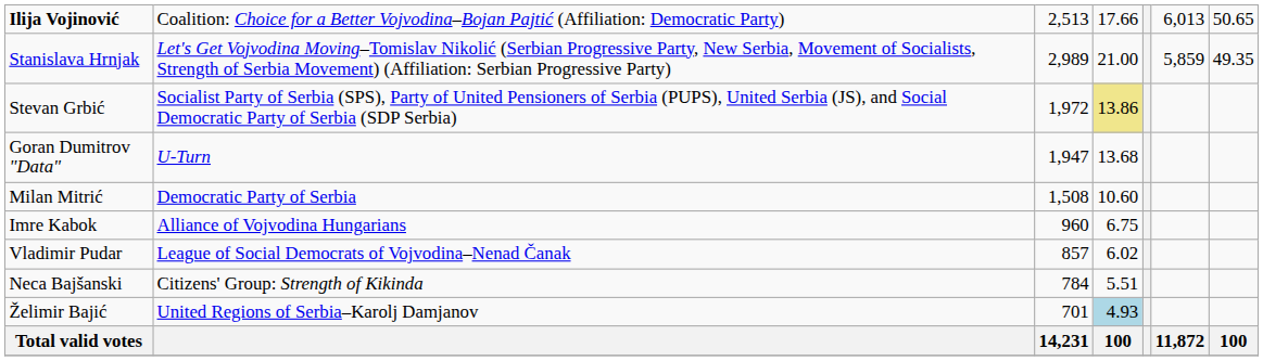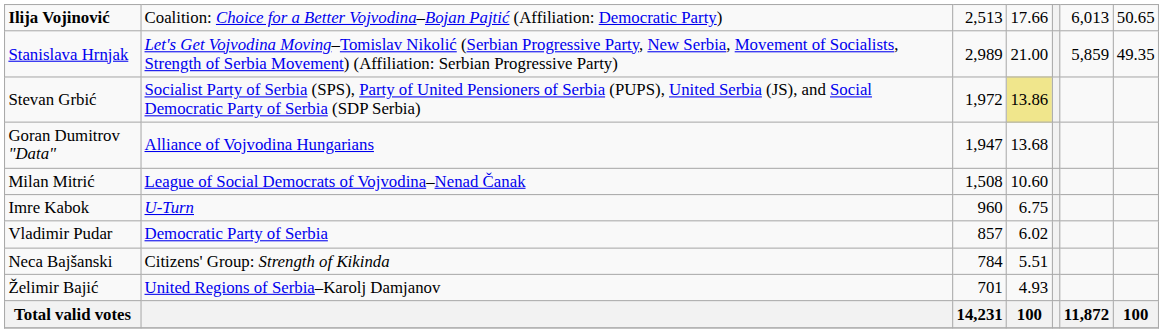 <table style="width:1100px;" class="wikitable">
 <tr>
 <td align="left"><strong>Ilija Vojinović</strong></td>
 <td align="left">Coalition: <em><a href='#'>Choice for a Better Vojvodina</a>–<a href='#'>Bojan Pajtić</a></em> (Affiliation: <a href='#'>Democratic Party</a>)</td>
 <td align="right">2,513</td>
 <td align="right">17.66</td>
 <th align="left"></th>
 <td align="right">6,013</td>
 <td align="right">50.65</td>
 </tr>
 <tr>
 <td align="left"><a href='#'>Stanislava Hrnjak</a></td>
 <td align="left"><em><a href='#'>Let's Get Vojvodina Moving</a></em>–<a href='#'>Tomislav Nikolić</a> (<a href='#'>Serbian Progressive Party</a>, <a href='#'>New Serbia</a>, <a href='#'>Movement of Socialists</a>, <a href='#'>Strength of Serbia Movement</a>) (Affiliation: Serbian Progressive Party)</td>
 <td align="right">2,989</td>
 <td align="right">21.00</td>
 <th align="left"></th>
 <td align="right">5,859</td>
 <td align="right">49.35</td>
 </tr>
 <tr>
 <td align="left">Stevan Grbić</td>
 <td align="left"><a href='#'>Socialist Party of Serbia</a> (SPS), <a href='#'>Party of United Pensioners of Serbia</a> (PUPS), <a href='#'>United Serbia</a> (JS), and <a href='#'>Social Democratic Party of Serbia</a> (SDP Serbia)</td>
 <td align="right">1,972</td>
 <td align="right" style="background: khaki;">13.86</td>
 <th align="left"></th>
 <td align="right"></td>
 <td align="right"></td>
 </tr>
 <tr>
 <td align="left">Goran Dumitrov <em>"Data"</em></td>
-<td align="left"><em><a href='#'>U-Turn</a></em></td>
+<td align="left"><a href='#'>Alliance of Vojvodina Hungarians</a></td>
 <td align="right">1,947</td>
 <td align="right">13.68</td>
 <th align="left"></th>
 <td align="right"></td>
 <td align="right"></td>
 </tr>
 <tr>
 <td align="left">Milan Mitrić</td>
-<td align="left"><a href='#'>Democratic Party of Serbia</a></td>
+<td align="left"><a href='#'>League of Social Democrats of Vojvodina</a>–<a href='#'>Nenad Čanak</a></td>
 <td align="right">1,508</td>
 <td align="right">10.60</td>
 <th align="left"></th>
 <td align="right"></td>
 <td align="right"></td>
 </tr>
 <tr>
 <td align="left">Imre Kabok</td>
-<td align="left"><a href='#'>Alliance of Vojvodina Hungarians</a></td>
+<td align="left"><em><a href='#'>U-Turn</a></em></td>
 <td align="right">960</td>
 <td align="right">6.75</td>
 <th align="left"></th>
 <td align="right"></td>
 <td align="right"></td>
 </tr>
 <tr>
 <td align="left">Vladimir Pudar</td>
-<td align="left"><a href='#'>League of Social Democrats of Vojvodina</a>–<a href='#'>Nenad Čanak</a></td>
+<td align="left"><a href='#'>Democratic Party of Serbia</a></td>
 <td align="right">857</td>
 <td align="right">6.02</td>
 <th align="left"></th>
 <td align="right"></td>
 <td align="right"></td>
 </tr>
 <tr>
 <td align="left">Neca Bajšanski</td>
 <td align="left">Citizens' Group: <em>Strength of Kikinda</em></td>
 <td align="right">784</td>
 <td align="right">5.51</td>
 <th align="left"></th>
 <td align="right"></td>
 <td align="right"></td>
 </tr>
 <tr>
 <td align="left">Želimir Bajić</td>
 <td align="left"><a href='#'>United Regions of Serbia</a>–Karolj Damjanov</td>
 <td align="right">701</td>
-<td align="right" style="background: lightblue;">4.93</td>
+<td align="right">4.93</td>
 <th align="left"></th>
 <td align="right"></td>
 <td align="right"></td>
 </tr>
 <tr>
 <th align="left">Total valid votes</th>
 <th align="left"></th>
 <th align="right">14,231</th>
 <th align="right">100</th>
 <th align="left"></th>
 <th align="right">11,872</th>
 <th align="right">100</th>
 </tr>
 <tr>
 </tr>
 </table>
